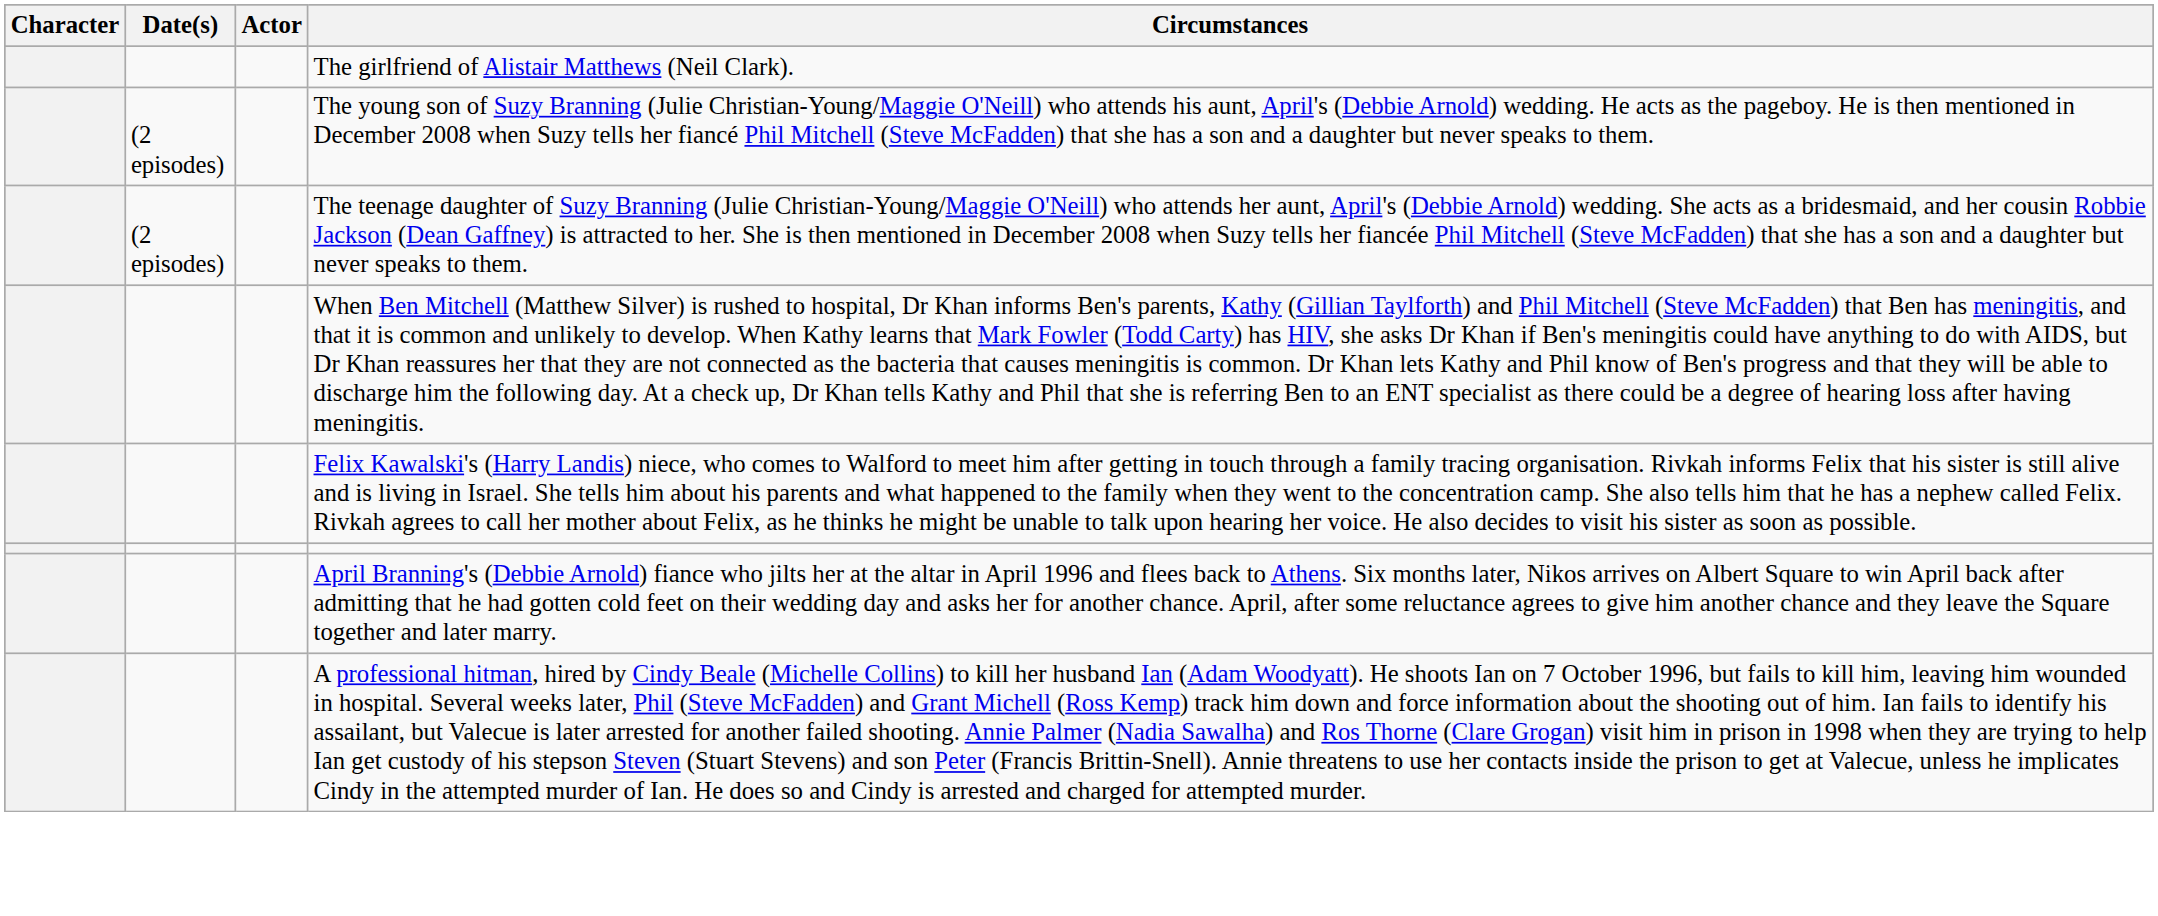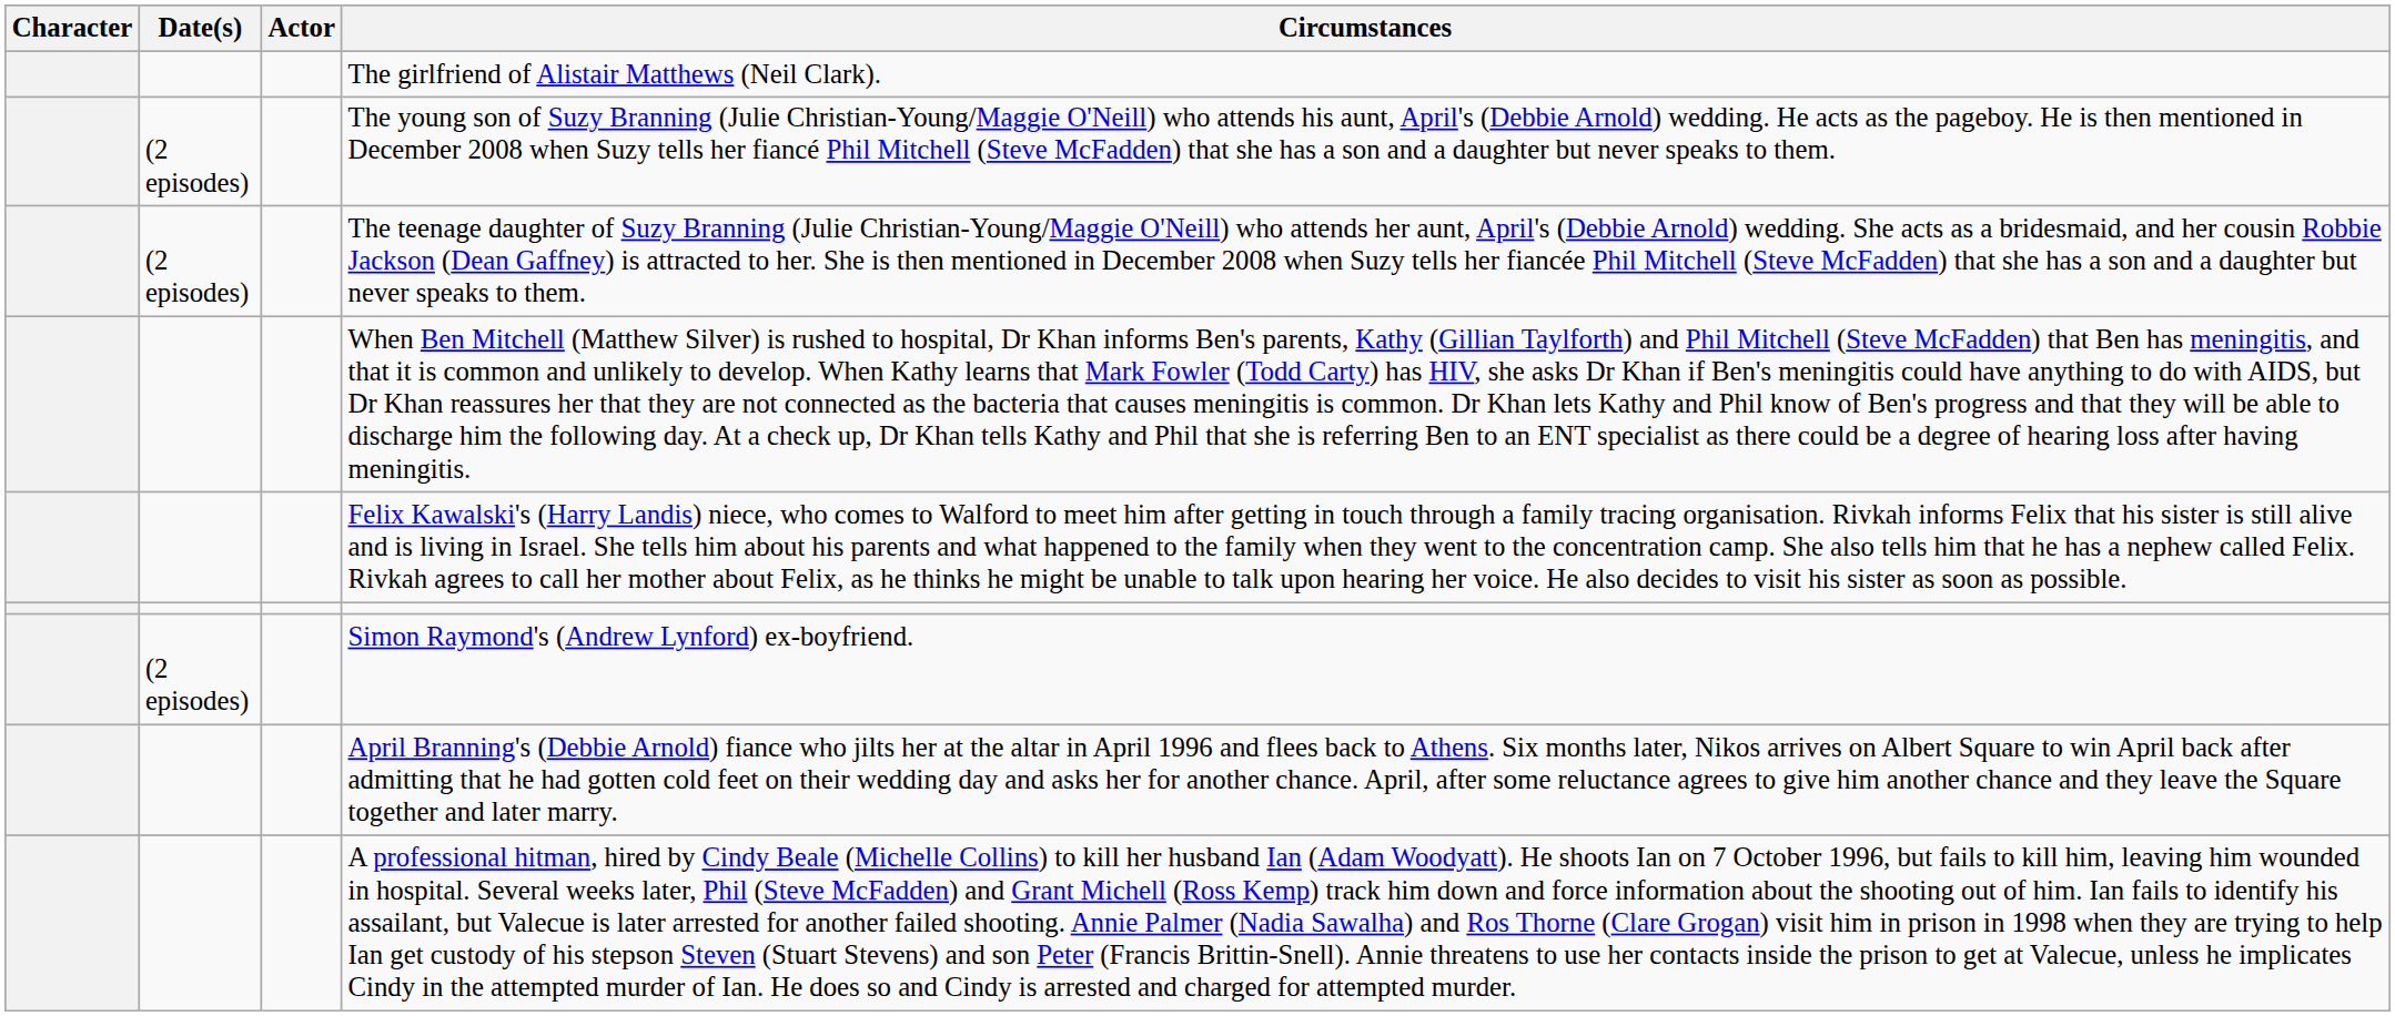 <table class="wikitable plainrowheaders" style="font-size:90%">
 <tr valign="top">
 <th scope="col">Character</th>
 <th scope="col">Date(s)</th>
 <th scope="col">Actor</th>
 <th scope="col">Circumstances</th>
 </tr>
 <tr valign="top">
 <th scope="row"></th>
 <td> </td>
 <td></td>
 <td>The girlfriend of <a href='#'>Alistair Matthews</a> (Neil Clark).</td>
 </tr>
 <tr valign="top">
 <th scope="row"></th>
 <td><br>(2 episodes)</td>
 <td></td>
 <td>The young son of <a href='#'>Suzy Branning</a> (Julie Christian-Young/<a href='#'>Maggie O'Neill</a>) who attends his aunt, <a href='#'>April</a>'s (<a href='#'>Debbie Arnold</a>) wedding. He acts as the pageboy. He is then mentioned in December 2008 when Suzy tells her fiancé <a href='#'>Phil Mitchell</a> (<a href='#'>Steve McFadden</a>) that she has a son and a daughter but never speaks to them.</td>
 </tr>
 <tr valign="top">
 <th scope="row"></th>
 <td><br>(2 episodes)</td>
 <td></td>
 <td>The teenage daughter of <a href='#'>Suzy Branning</a> (Julie Christian-Young/<a href='#'>Maggie O'Neill</a>) who attends her aunt, <a href='#'>April</a>'s (<a href='#'>Debbie Arnold</a>) wedding. She acts as a bridesmaid, and her cousin <a href='#'>Robbie Jackson</a> (<a href='#'>Dean Gaffney</a>) is attracted to her. She is then mentioned in December 2008 when Suzy tells her fiancée <a href='#'>Phil Mitchell</a> (<a href='#'>Steve McFadden</a>) that she has a son and a daughter but never speaks to them.</td>
 </tr>
 <tr valign="top">
 <th scope="row"></th>
 <td></td>
 <td></td>
 <td>When <a href='#'>Ben Mitchell</a> (Matthew Silver) is rushed to hospital, Dr Khan informs Ben's parents, <a href='#'>Kathy</a> (<a href='#'>Gillian Taylforth</a>) and <a href='#'>Phil Mitchell</a> (<a href='#'>Steve McFadden</a>) that Ben has <a href='#'>meningitis</a>, and that it is common and unlikely to develop. When Kathy learns that <a href='#'>Mark Fowler</a> (<a href='#'>Todd Carty</a>) has <a href='#'>HIV</a>, she asks Dr Khan if Ben's meningitis could have anything to do with AIDS, but Dr Khan reassures her that they are not connected as the bacteria that causes meningitis is common. Dr Khan lets Kathy and Phil know of Ben's progress and that they will be able to discharge him the following day. At a check up, Dr Khan tells Kathy and Phil that she is referring Ben to an ENT specialist as there could be a degree of hearing loss after having meningitis.</td>
 </tr>
 <tr valign="top">
 <th scope="row"></th>
 <td></td>
 <td></td>
 <td><a href='#'>Felix Kawalski</a>'s (<a href='#'>Harry Landis</a>) niece, who comes to Walford to meet him after getting in touch through a family tracing organisation. Rivkah informs Felix that his sister is still alive and is living in Israel. She tells him about his parents and what happened to the family when they went to the concentration camp. She also tells him that he has a nephew called Felix. Rivkah agrees to call her mother about Felix, as he thinks he might be unable to talk upon hearing her voice. He also decides to visit his sister as soon as possible.</td>
 </tr>
 <tr valign="top">
 <th scope="row"></th>
 <td></td>
 <td></td>
 <td></td>
 </tr>
 <tr valign="top">
 <th scope="row"></th>
+<td><br>(2 episodes)</td>
+<td></td>
+<td><a href='#'>Simon Raymond</a>'s (<a href='#'>Andrew Lynford</a>) ex-boyfriend.</td>
+</tr>
+<tr valign="top">
+<th scope="row"></th>
 <td></td>
 <td></td>
 <td><a href='#'>April Branning</a>'s (<a href='#'>Debbie Arnold</a>) fiance who jilts her at the altar in April 1996 and flees back to <a href='#'>Athens</a>. Six months later, Nikos arrives on Albert Square to win April back after admitting that he had gotten cold feet on their wedding day and asks her for another chance. April, after some reluctance agrees to give him another chance and they leave the Square together and later marry.</td>
 </tr>
 <tr valign="top">
 <th scope="row"></th>
 <td></td>
 <td></td>
 <td>A <a href='#'>professional hitman</a>, hired by <a href='#'>Cindy Beale</a> (<a href='#'>Michelle Collins</a>) to kill her husband <a href='#'>Ian</a> (<a href='#'>Adam Woodyatt</a>). He shoots Ian on 7 October 1996, but fails to kill him, leaving him wounded in hospital. Several weeks later, <a href='#'>Phil</a> (<a href='#'>Steve McFadden</a>) and <a href='#'>Grant Michell</a> (<a href='#'>Ross Kemp</a>) track him down and force information about the shooting out of him. Ian fails to identify his assailant, but Valecue is later arrested for another failed shooting. <a href='#'>Annie Palmer</a> (<a href='#'>Nadia Sawalha</a>) and <a href='#'>Ros Thorne</a> (<a href='#'>Clare Grogan</a>) visit him in prison in 1998 when they are trying to help Ian get custody of his stepson <a href='#'>Steven</a> (Stuart Stevens) and son <a href='#'>Peter</a> (Francis Brittin-Snell). Annie threatens to use her contacts inside the prison to get at Valecue, unless he implicates Cindy in the attempted murder of Ian. He does so and Cindy is arrested and charged for attempted murder.</td>
 </tr>
 </table>
